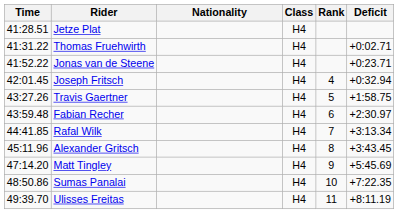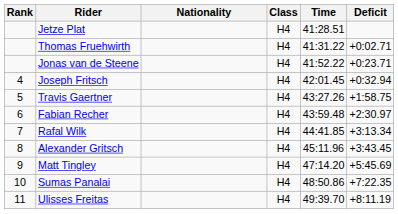 <table class="wikitable sortable" style="text-align:center">
 <tr>
-<th scope="col">Time</th>
+<th width="20">Rank</th>
 <th scope="col">Rider</th>
 <th width="180">Nationality</th>
 <th scope="col">Class</th>
-<th width="20">Rank</th>
+<th scope="col">Time</th>
 <th scope="col">Deficit</th>
 </tr>
 <tr>
-<td>41:28.51</td>
+<td></td>
 <td align=left><a href='#'>Jetze Plat</a></td>
 <td align=left></td>
 <td>H4</td>
-<td></td>
+<td>41:28.51</td>
 <td></td>
 </tr>
 <tr>
-<td>41:31.22</td>
+<td></td>
 <td align=left><a href='#'>Thomas Fruehwirth</a></td>
 <td align=left></td>
 <td>H4</td>
-<td></td>
+<td>41:31.22</td>
 <td>+0:02.71</td>
 </tr>
 <tr>
-<td>41:52.22</td>
+<td></td>
 <td align=left><a href='#'>Jonas van de Steene</a></td>
 <td align=left></td>
 <td>H4</td>
-<td></td>
+<td>41:52.22</td>
 <td>+0:23.71</td>
 </tr>
 <tr>
-<td>42:01.45</td>
+<td>4</td>
 <td align=left><a href='#'>Joseph Fritsch</a></td>
 <td align=left></td>
 <td>H4</td>
-<td>4</td>
+<td>42:01.45</td>
 <td>+0:32.94</td>
 </tr>
 <tr>
-<td>43:27.26</td>
+<td>5</td>
 <td align=left><a href='#'>Travis Gaertner</a></td>
 <td align=left></td>
 <td>H4</td>
-<td>5</td>
+<td>43:27.26</td>
 <td>+1:58.75</td>
 </tr>
 <tr>
-<td>43:59.48</td>
+<td>6</td>
 <td align=left><a href='#'>Fabian Recher</a></td>
 <td align=left></td>
 <td>H4</td>
-<td>6</td>
+<td>43:59.48</td>
 <td>+2:30.97</td>
 </tr>
 <tr>
-<td>44:41.85</td>
+<td>7</td>
 <td align=left><a href='#'>Rafal Wilk</a></td>
 <td align=left></td>
 <td>H4</td>
-<td>7</td>
+<td>44:41.85</td>
 <td>+3:13.34</td>
 </tr>
 <tr>
-<td>45:11.96</td>
+<td>8</td>
 <td align=left><a href='#'>Alexander Gritsch</a></td>
 <td align=left></td>
 <td>H4</td>
-<td>8</td>
+<td>45:11.96</td>
 <td>+3:43.45</td>
 </tr>
 <tr>
-<td>47:14.20</td>
+<td>9</td>
 <td align=left><a href='#'>Matt Tingley</a></td>
 <td align=left></td>
 <td>H4</td>
-<td>9</td>
+<td>47:14.20</td>
 <td>+5:45.69</td>
 </tr>
 <tr>
-<td>48:50.86</td>
+<td>10</td>
 <td align=left><a href='#'>Sumas Panalai</a></td>
 <td align=left></td>
 <td>H4</td>
-<td>10</td>
+<td>48:50.86</td>
 <td>+7:22.35</td>
 </tr>
 <tr>
-<td>49:39.70</td>
+<td>11</td>
 <td align=left><a href='#'>Ulisses Freitas</a></td>
 <td align=left></td>
 <td>H4</td>
-<td>11</td>
+<td>49:39.70</td>
 <td>+8:11.19</td>
 </tr>
 </table>
